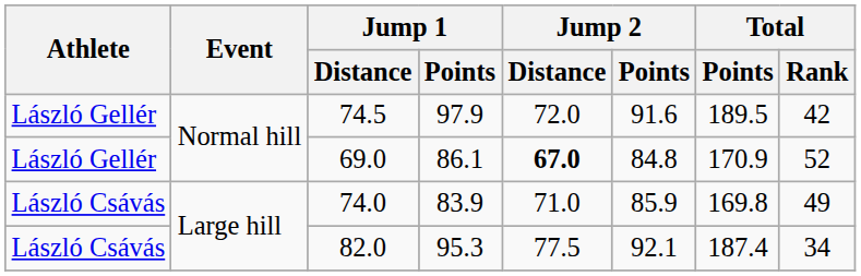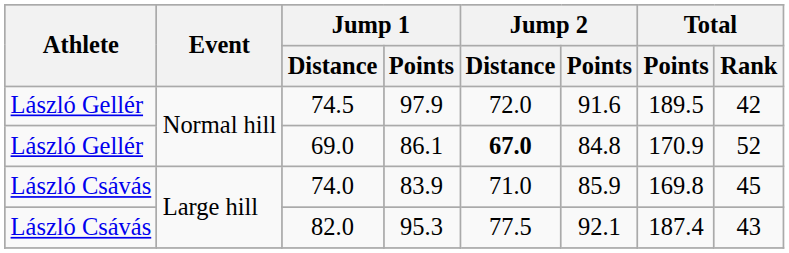 <table class="wikitable" style="font-size:90%">
 <tr>
 <th rowspan="2">Athlete</th>
 <th rowspan="2">Event</th>
 <th colspan="2">Jump 1</th>
 <th colspan="2">Jump 2</th>
 <th colspan="2">Total</th>
 </tr>
 <tr>
 <th>Distance</th>
 <th>Points</th>
 <th>Distance</th>
 <th>Points</th>
 <th>Points</th>
 <th>Rank</th>
 </tr>
 <tr>
 <td><a href='#'>László Gellér</a></td>
 <td rowspan="2">Normal hill</td>
 <td align="center">74.5</td>
 <td align="center">97.9</td>
 <td align="center">72.0</td>
 <td align="center">91.6</td>
 <td align="center">189.5</td>
 <td align="center">42</td>
 </tr>
 <tr>
 <td><a href='#'>László Gellér</a></td>
 <td align="center">69.0</td>
 <td align="center">86.1</td>
 <td align="center"><strong>67.0</strong></td>
 <td align="center">84.8</td>
 <td align="center">170.9</td>
 <td align="center">52</td>
 </tr>
 <tr>
 <td><a href='#'>László Csávás</a></td>
 <td rowspan="2">Large hill</td>
 <td align="center">74.0</td>
 <td align="center">83.9</td>
 <td align="center">71.0</td>
 <td align="center">85.9</td>
 <td align="center">169.8</td>
-<td align="center">49</td>
+<td align="center">45</td>
 </tr>
 <tr>
 <td><a href='#'>László Csávás</a></td>
 <td align="center">82.0</td>
 <td align="center">95.3</td>
 <td align="center">77.5</td>
 <td align="center">92.1</td>
 <td align="center">187.4</td>
-<td align="center">34</td>
+<td align="center">43</td>
 </tr>
 </table>
